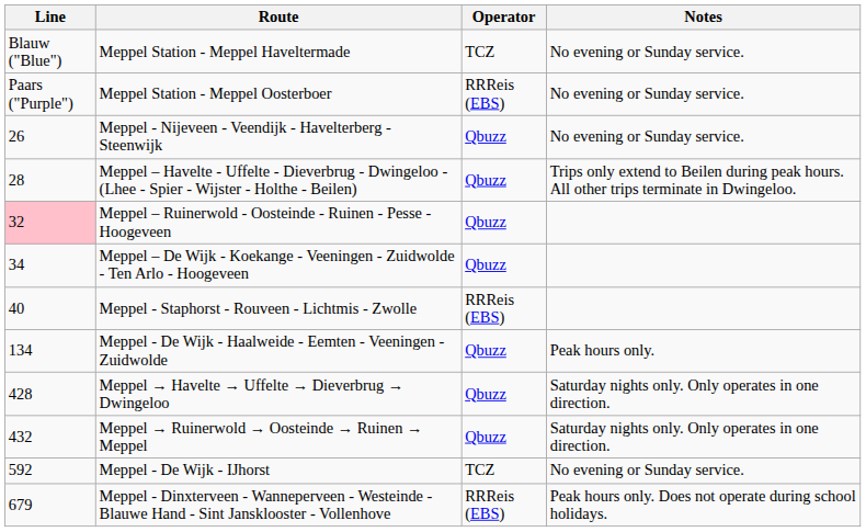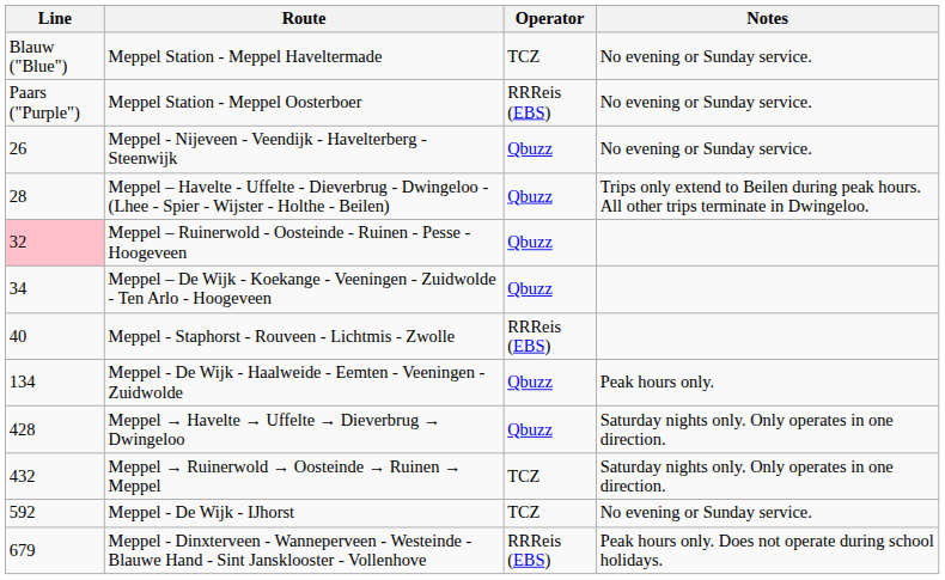 <table class="wikitable">
 <tr>
 <th>Line</th>
 <th>Route</th>
 <th>Operator</th>
 <th>Notes</th>
 </tr>
 <tr>
 <td>Blauw ("Blue")</td>
 <td>Meppel Station - Meppel Haveltermade</td>
 <td>TCZ</td>
 <td>No evening or Sunday service.</td>
 </tr>
 <tr>
 <td>Paars ("Purple")</td>
 <td>Meppel Station - Meppel Oosterboer</td>
 <td>RRReis (<a href='#'>EBS</a>)</td>
 <td>No evening or Sunday service.</td>
 </tr>
 <tr>
 <td>26</td>
 <td>Meppel - Nijeveen - Veendijk - Havelterberg - Steenwijk</td>
 <td><a href='#'>Qbuzz</a></td>
 <td>No evening or Sunday service.</td>
 </tr>
 <tr>
 <td>28</td>
 <td>Meppel – Havelte - Uffelte - Dieverbrug - Dwingeloo - (Lhee - Spier - Wijster - Holthe - Beilen)</td>
 <td><a href='#'>Qbuzz</a></td>
 <td>Trips only extend to Beilen during peak hours. All other trips terminate in Dwingeloo.</td>
 </tr>
 <tr>
 <td style="background: pink;">32</td>
 <td>Meppel – Ruinerwold - Oosteinde - Ruinen - Pesse - Hoogeveen</td>
 <td><a href='#'>Qbuzz</a></td>
 <td></td>
 </tr>
 <tr>
 <td>34</td>
 <td>Meppel – De Wijk - Koekange - Veeningen - Zuidwolde - Ten Arlo - Hoogeveen</td>
 <td><a href='#'>Qbuzz</a></td>
 <td></td>
 </tr>
 <tr>
 <td>40</td>
 <td>Meppel - Staphorst - Rouveen - Lichtmis - Zwolle</td>
 <td>RRReis (<a href='#'>EBS</a>)</td>
 <td></td>
 </tr>
 <tr>
 <td>134</td>
 <td>Meppel - De Wijk - Haalweide - Eemten - Veeningen - Zuidwolde</td>
 <td><a href='#'>Qbuzz</a></td>
 <td>Peak hours only.</td>
 </tr>
 <tr>
 <td>428</td>
 <td>Meppel → Havelte → Uffelte → Dieverbrug → Dwingeloo</td>
 <td><a href='#'>Qbuzz</a></td>
 <td>Saturday nights only. Only operates in one direction.</td>
 </tr>
 <tr>
 <td>432</td>
 <td>Meppel → Ruinerwold → Oosteinde → Ruinen → Meppel</td>
-<td><a href='#'>Qbuzz</a></td>
+<td>TCZ</td>
 <td>Saturday nights only. Only operates in one direction.</td>
 </tr>
 <tr>
 <td>592</td>
 <td>Meppel - De Wijk - IJhorst</td>
 <td>TCZ</td>
 <td>No evening or Sunday service.</td>
 </tr>
 <tr>
 <td>679</td>
 <td>Meppel - Dinxterveen - Wanneperveen - Westeinde - Blauwe Hand - Sint Jansklooster - Vollenhove</td>
 <td>RRReis (<a href='#'>EBS</a>)</td>
 <td>Peak hours only. Does not operate during school holidays.</td>
 </tr>
 </table>
